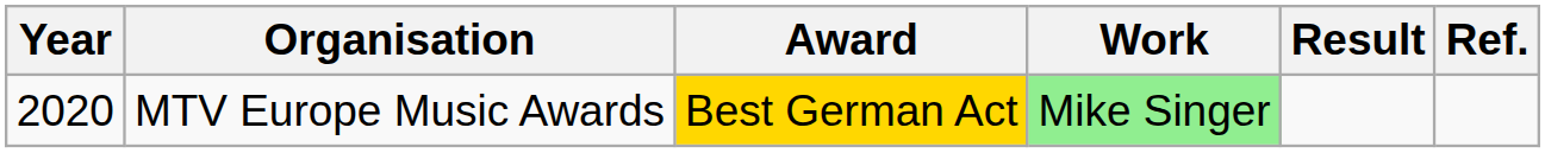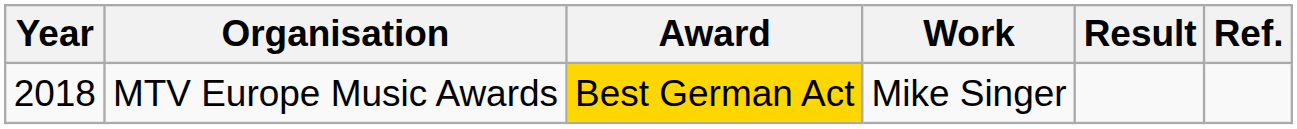 <table class="wikitable">
 <tr>
 <th>Year</th>
 <th>Organisation</th>
 <th>Award</th>
 <th>Work</th>
 <th>Result</th>
 <th>Ref.</th>
 </tr>
 <tr>
-<td>2020</td>
+<td>2018</td>
 <td>MTV Europe Music Awards</td>
 <td style="background: gold;">Best German Act</td>
-<td style="background: lightgreen;">Mike Singer</td>
+<td>Mike Singer</td>
 <td></td>
 <td></td>
 </tr>
 </table>
